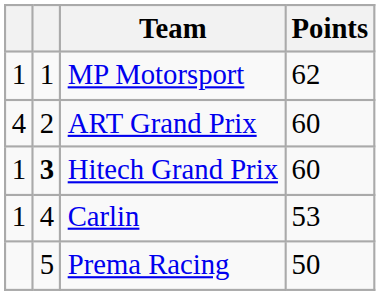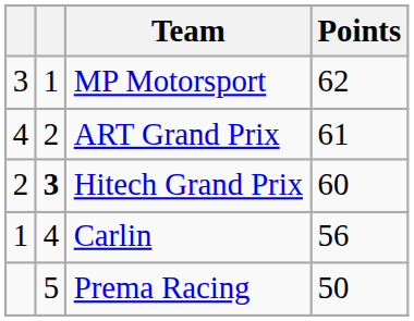 <table class="wikitable" style="font-size: 85%;">
 <tr>
 <th></th>
 <th></th>
 <th>Team</th>
 <th>Points</th>
 </tr>
 <tr>
-<td align="left"> 1</td>
+<td align="left"> 3</td>
 <td align="center">1</td>
 <td> <a href='#'>MP Motorsport</a></td>
 <td>62</td>
 </tr>
 <tr>
 <td align="left"> 4</td>
 <td align="center">2</td>
 <td> <a href='#'>ART Grand Prix</a></td>
-<td>60</td>
+<td>61</td>
 </tr>
 <tr>
-<td align="left"> 1</td>
+<td align="left"> 2</td>
 <td align="center"><strong>3</strong></td>
 <td> <a href='#'>Hitech Grand Prix</a></td>
 <td>60</td>
 </tr>
 <tr>
 <td align="left"> 1</td>
 <td align="center">4</td>
 <td> <a href='#'>Carlin</a></td>
-<td>53</td>
+<td>56</td>
 </tr>
 <tr>
 <td align="left"></td>
 <td align="center">5</td>
 <td> <a href='#'>Prema Racing</a></td>
 <td>50</td>
 </tr>
 </table>
